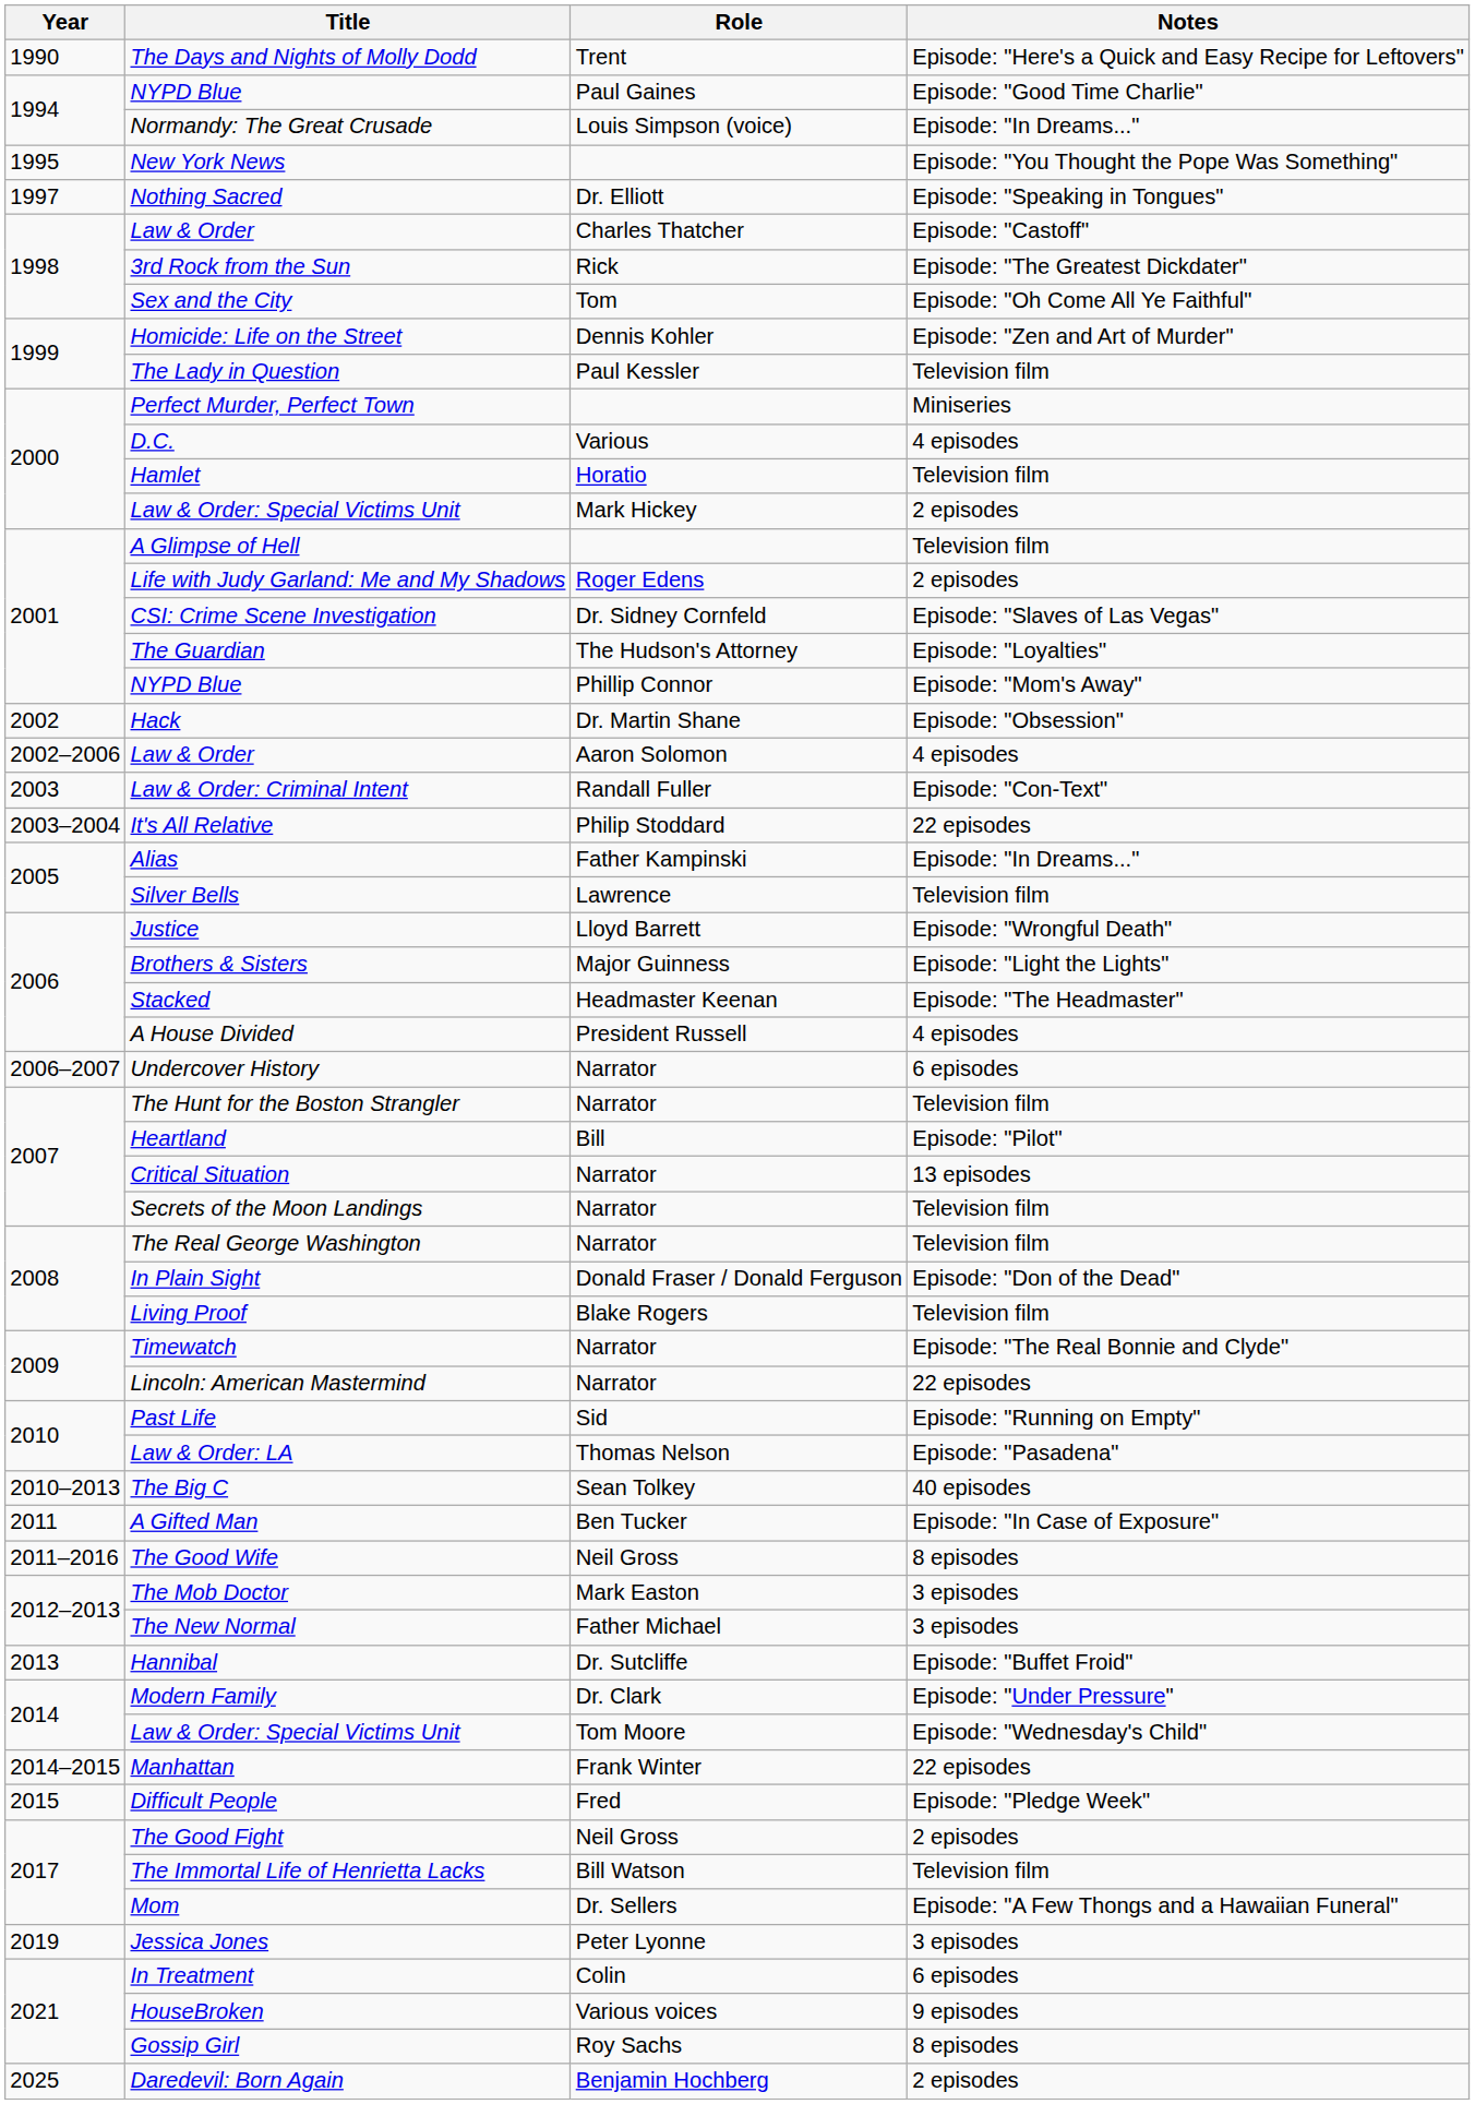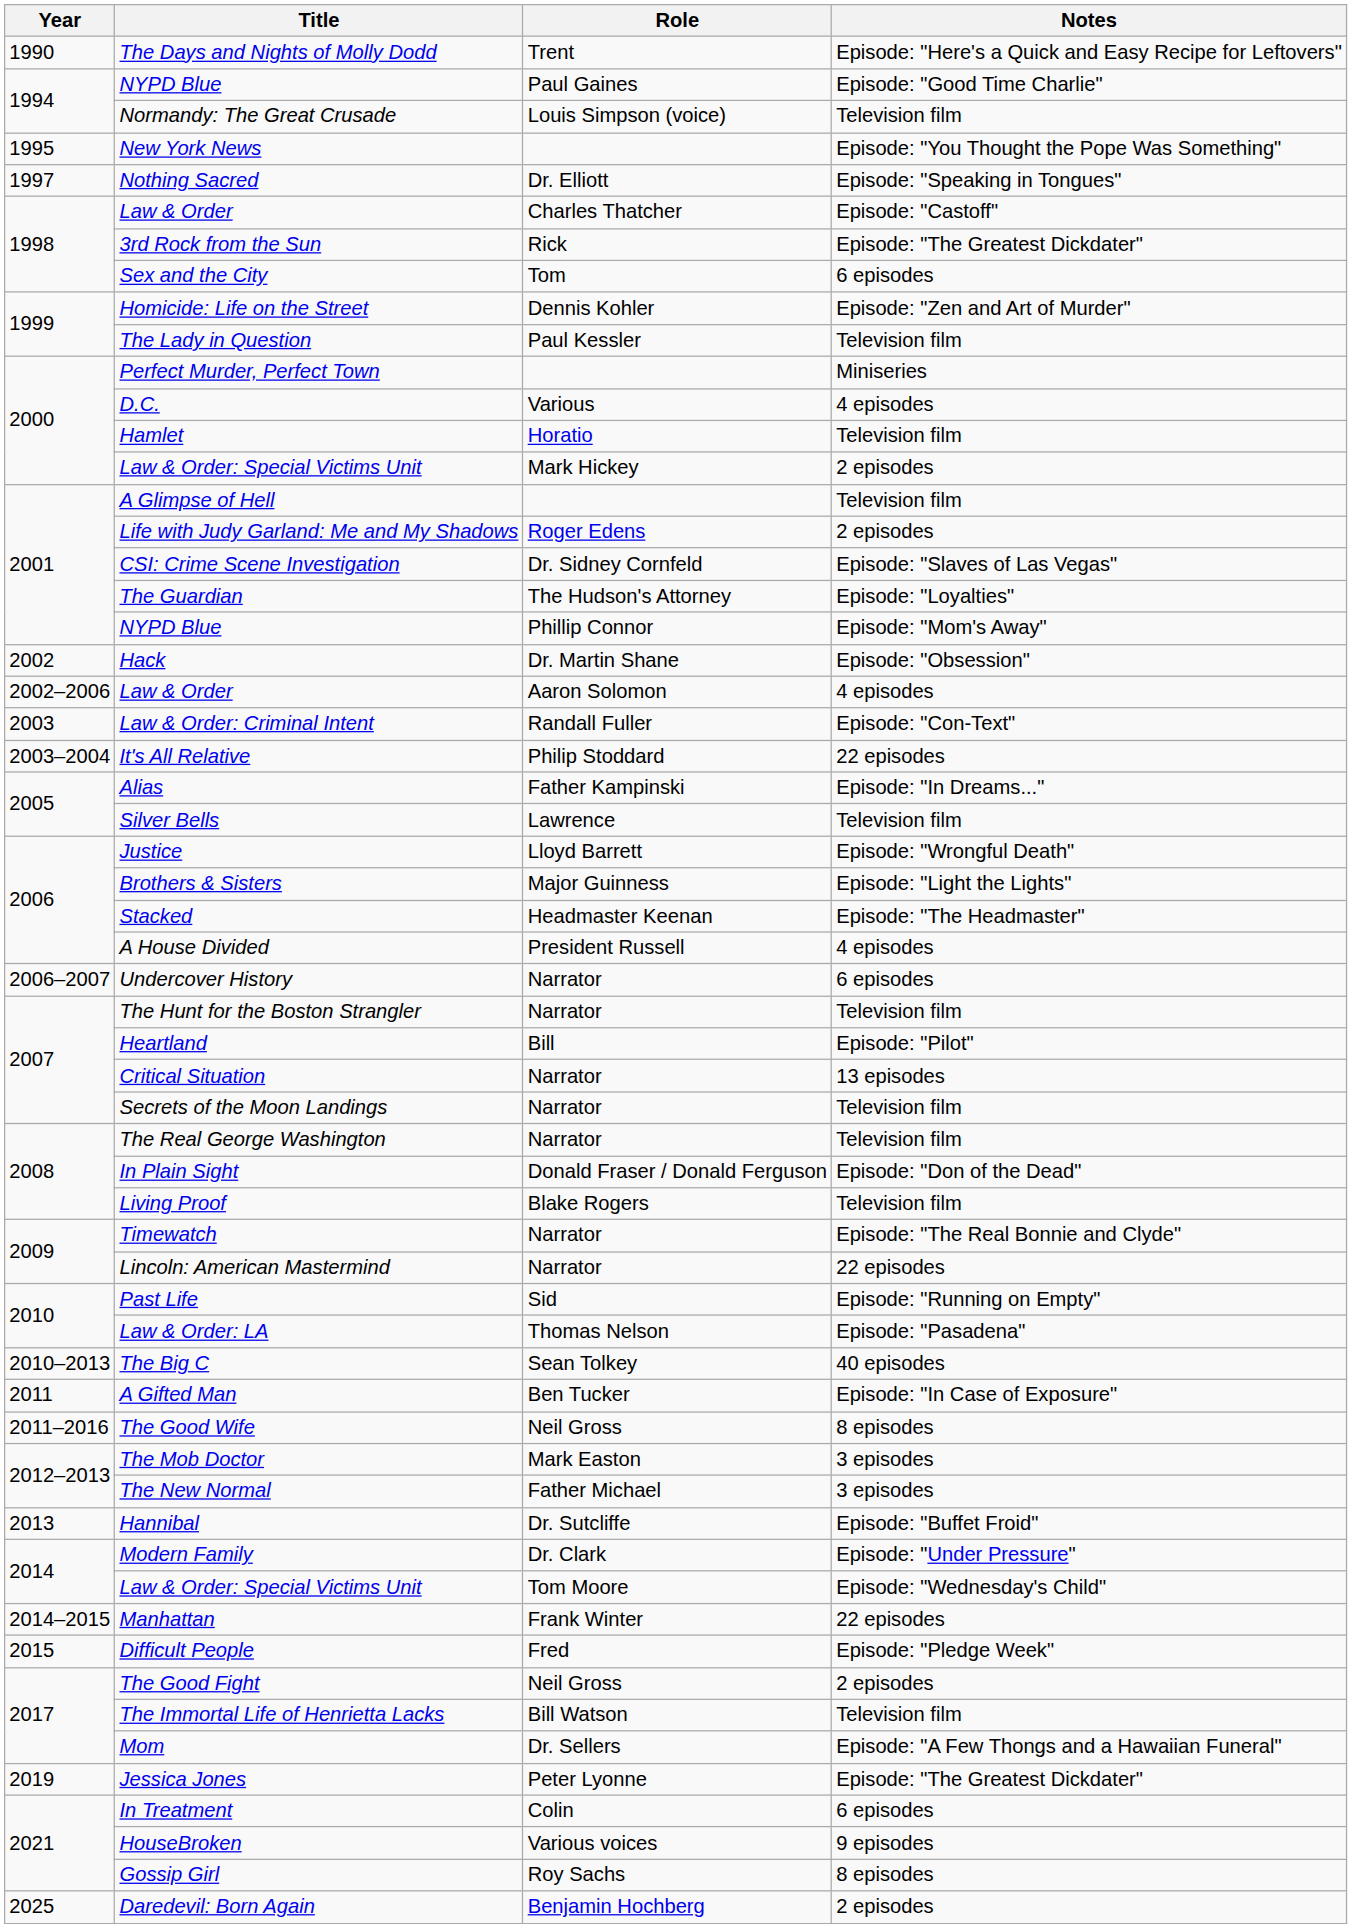 <table class="wikitable sortable">
 <tr>
 <th>Year</th>
 <th>Title</th>
 <th>Role</th>
 <th class="unsortable">Notes</th>
 </tr>
 <tr>
 <td>1990</td>
 <td><em><a href='#'>The Days and Nights of Molly Dodd</a></em></td>
 <td>Trent</td>
 <td>Episode: "Here's a Quick and Easy Recipe for Leftovers"</td>
 </tr>
 <tr>
 <td rowspan="2">1994</td>
 <td><em><a href='#'>NYPD Blue</a></em></td>
 <td>Paul Gaines</td>
 <td>Episode: "Good Time Charlie"</td>
 </tr>
 <tr>
 <td><em>Normandy: The Great Crusade</em></td>
 <td>Louis Simpson (voice)</td>
-<td>Episode: "In Dreams..."</td>
+<td>Television film</td>
 </tr>
 <tr>
 <td>1995</td>
 <td><em><a href='#'>New York News</a></em></td>
 <td></td>
 <td>Episode: "You Thought the Pope Was Something"</td>
 </tr>
 <tr>
 <td>1997</td>
 <td><em><a href='#'>Nothing Sacred</a></em></td>
 <td>Dr. Elliott</td>
 <td>Episode: "Speaking in Tongues"</td>
 </tr>
 <tr>
 <td rowspan="3">1998</td>
 <td><em><a href='#'>Law & Order</a></em></td>
 <td>Charles Thatcher</td>
 <td>Episode: "Castoff"</td>
 </tr>
 <tr>
 <td><em><a href='#'>3rd Rock from the Sun</a></em></td>
 <td>Rick</td>
 <td>Episode: "The Greatest Dickdater"</td>
 </tr>
 <tr>
 <td><em><a href='#'>Sex and the City</a></em></td>
 <td>Tom</td>
-<td>Episode: "Oh Come All Ye Faithful"</td>
+<td>6 episodes</td>
 </tr>
 <tr>
 <td rowspan="2">1999</td>
 <td><em><a href='#'>Homicide: Life on the Street</a></em></td>
 <td>Dennis Kohler</td>
 <td>Episode: "Zen and Art of Murder"</td>
 </tr>
 <tr>
 <td><em><a href='#'>The Lady in Question</a></em></td>
 <td>Paul Kessler</td>
 <td>Television film</td>
 </tr>
 <tr>
 <td rowspan="4">2000</td>
 <td><em><a href='#'>Perfect Murder, Perfect Town</a></em></td>
 <td></td>
 <td>Miniseries</td>
 </tr>
 <tr>
 <td><em><a href='#'>D.C.</a></em></td>
 <td>Various</td>
 <td>4 episodes</td>
 </tr>
 <tr>
 <td><em><a href='#'>Hamlet</a></em></td>
 <td><a href='#'>Horatio</a></td>
 <td>Television film</td>
 </tr>
 <tr>
 <td><em><a href='#'>Law & Order: Special Victims Unit</a></em></td>
 <td>Mark Hickey</td>
 <td>2 episodes</td>
 </tr>
 <tr>
 <td rowspan="5">2001</td>
 <td><em><a href='#'>A Glimpse of Hell</a></em></td>
 <td></td>
 <td>Television film</td>
 </tr>
 <tr>
 <td><em><a href='#'>Life with Judy Garland: Me and My Shadows</a></em></td>
 <td><a href='#'>Roger Edens</a></td>
 <td>2 episodes</td>
 </tr>
 <tr>
 <td><em><a href='#'>CSI: Crime Scene Investigation</a></em></td>
 <td>Dr. Sidney Cornfeld</td>
 <td>Episode: "Slaves of Las Vegas"</td>
 </tr>
 <tr>
 <td><em><a href='#'>The Guardian</a></em></td>
 <td>The Hudson's Attorney</td>
 <td>Episode: "Loyalties"</td>
 </tr>
 <tr>
 <td><em><a href='#'>NYPD Blue</a></em></td>
 <td>Phillip Connor</td>
 <td>Episode: "Mom's Away"</td>
 </tr>
 <tr>
 <td>2002</td>
 <td><em><a href='#'>Hack</a></em></td>
 <td>Dr. Martin Shane</td>
 <td>Episode: "Obsession"</td>
 </tr>
 <tr>
 <td>2002–2006</td>
 <td><em><a href='#'>Law & Order</a></em></td>
 <td>Aaron Solomon</td>
 <td>4 episodes</td>
 </tr>
 <tr>
 <td>2003</td>
 <td><em><a href='#'>Law & Order: Criminal Intent</a></em></td>
 <td>Randall Fuller</td>
 <td>Episode: "Con-Text"</td>
 </tr>
 <tr>
 <td>2003–2004</td>
 <td><em><a href='#'>It's All Relative</a></em></td>
 <td>Philip Stoddard</td>
 <td>22 episodes</td>
 </tr>
 <tr>
 <td rowspan="2">2005</td>
 <td><em><a href='#'>Alias</a></em></td>
 <td>Father Kampinski</td>
 <td>Episode: "In Dreams..."</td>
 </tr>
 <tr>
 <td><em><a href='#'>Silver Bells</a></em></td>
 <td>Lawrence</td>
 <td>Television film</td>
 </tr>
 <tr>
 <td rowspan="4">2006</td>
 <td><em><a href='#'>Justice</a></em></td>
 <td>Lloyd Barrett</td>
 <td>Episode: "Wrongful Death"</td>
 </tr>
 <tr>
 <td><em><a href='#'>Brothers & Sisters</a></em></td>
 <td>Major Guinness</td>
 <td>Episode: "Light the Lights"</td>
 </tr>
 <tr>
 <td><em><a href='#'>Stacked</a></em></td>
 <td>Headmaster Keenan</td>
 <td>Episode: "The Headmaster"</td>
 </tr>
 <tr>
 <td><em>A House Divided</em></td>
 <td>President Russell</td>
 <td>4 episodes</td>
 </tr>
 <tr>
 <td>2006–2007</td>
 <td><em>Undercover History</em></td>
 <td>Narrator</td>
 <td>6 episodes</td>
 </tr>
 <tr>
 <td rowspan="4">2007</td>
 <td><em>The Hunt for the Boston Strangler</em></td>
 <td>Narrator</td>
 <td>Television film</td>
 </tr>
 <tr>
 <td><em><a href='#'>Heartland</a></em></td>
 <td>Bill</td>
 <td>Episode: "Pilot"</td>
 </tr>
 <tr>
 <td><em><a href='#'>Critical Situation</a></em></td>
 <td>Narrator</td>
 <td>13 episodes</td>
 </tr>
 <tr>
 <td><em>Secrets of the Moon Landings</em></td>
 <td>Narrator</td>
 <td>Television film</td>
 </tr>
 <tr>
 <td rowspan="3">2008</td>
 <td><em>The Real George Washington</em></td>
 <td>Narrator</td>
 <td>Television film</td>
 </tr>
 <tr>
 <td><em><a href='#'>In Plain Sight</a></em></td>
 <td>Donald Fraser / Donald Ferguson</td>
 <td>Episode: "Don of the Dead"</td>
 </tr>
 <tr>
 <td><em><a href='#'>Living Proof</a></em></td>
 <td>Blake Rogers</td>
 <td>Television film</td>
 </tr>
 <tr>
 <td rowspan="2">2009</td>
 <td><em><a href='#'>Timewatch</a></em></td>
 <td>Narrator</td>
 <td>Episode: "The Real Bonnie and Clyde"</td>
 </tr>
 <tr>
 <td><em>Lincoln: American Mastermind</em></td>
 <td>Narrator</td>
 <td>22 episodes</td>
 </tr>
 <tr>
 <td rowspan="2">2010</td>
 <td><em><a href='#'>Past Life</a></em></td>
 <td>Sid</td>
 <td>Episode: "Running on Empty"</td>
 </tr>
 <tr>
 <td><em><a href='#'>Law & Order: LA</a></em></td>
 <td>Thomas Nelson</td>
 <td>Episode: "Pasadena"</td>
 </tr>
 <tr>
 <td>2010–2013</td>
 <td><em><a href='#'>The Big C</a></em></td>
 <td>Sean Tolkey</td>
 <td>40 episodes</td>
 </tr>
 <tr>
 <td>2011</td>
 <td><em><a href='#'>A Gifted Man</a></em></td>
 <td>Ben Tucker</td>
 <td>Episode: "In Case of Exposure"</td>
 </tr>
 <tr>
 <td>2011–2016</td>
 <td><em><a href='#'>The Good Wife</a></em></td>
 <td>Neil Gross</td>
 <td>8 episodes</td>
 </tr>
 <tr>
 <td rowspan="2">2012–2013</td>
 <td><em><a href='#'>The Mob Doctor</a></em></td>
 <td>Mark Easton</td>
 <td>3 episodes</td>
 </tr>
 <tr>
 <td><em><a href='#'>The New Normal</a></em></td>
 <td>Father Michael</td>
 <td>3 episodes</td>
 </tr>
 <tr>
 <td>2013</td>
 <td><em><a href='#'>Hannibal</a></em></td>
 <td>Dr. Sutcliffe</td>
 <td>Episode: "Buffet Froid"</td>
 </tr>
 <tr>
 <td rowspan="2">2014</td>
 <td><em><a href='#'>Modern Family</a></em></td>
 <td>Dr. Clark</td>
 <td>Episode: "<a href='#'>Under Pressure</a>"</td>
 </tr>
 <tr>
 <td><em><a href='#'>Law & Order: Special Victims Unit</a></em></td>
 <td>Tom Moore</td>
 <td>Episode: "Wednesday's Child"</td>
 </tr>
 <tr>
 <td>2014–2015</td>
 <td><em><a href='#'>Manhattan</a></em></td>
 <td>Frank Winter</td>
 <td>22 episodes</td>
 </tr>
 <tr>
 <td>2015</td>
 <td><em><a href='#'>Difficult People</a></em></td>
 <td>Fred</td>
 <td>Episode: "Pledge Week"</td>
 </tr>
 <tr>
 <td rowspan="3">2017</td>
 <td><em><a href='#'>The Good Fight</a></em></td>
 <td>Neil Gross</td>
 <td>2 episodes</td>
 </tr>
 <tr>
 <td><em><a href='#'>The Immortal Life of Henrietta Lacks</a></em></td>
 <td>Bill Watson</td>
 <td>Television film</td>
 </tr>
 <tr>
 <td><em><a href='#'>Mom</a></em></td>
 <td>Dr. Sellers</td>
 <td>Episode: "A Few Thongs and a Hawaiian Funeral"</td>
 </tr>
 <tr>
 <td>2019</td>
 <td><em><a href='#'>Jessica Jones</a></em></td>
 <td>Peter Lyonne</td>
-<td>3 episodes</td>
+<td>Episode: "The Greatest Dickdater"</td>
 </tr>
 <tr>
 <td rowspan="3">2021</td>
 <td><em><a href='#'>In Treatment</a></em></td>
 <td>Colin</td>
 <td>6 episodes</td>
 </tr>
 <tr>
 <td><em><a href='#'>HouseBroken</a></em></td>
 <td>Various voices</td>
 <td>9 episodes</td>
 </tr>
 <tr>
 <td><em><a href='#'>Gossip Girl</a></em></td>
 <td>Roy Sachs</td>
 <td>8 episodes</td>
 </tr>
 <tr>
 <td>2025</td>
 <td><em><a href='#'>Daredevil: Born Again</a></em></td>
 <td><a href='#'>Benjamin Hochberg</a></td>
 <td>2 episodes</td>
 </tr>
 </table>
